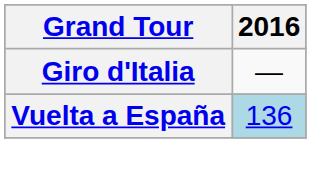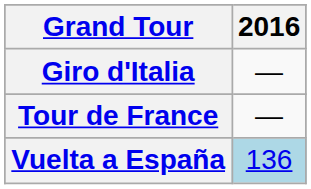 <table class="wikitable plainrowheaders">
 <tr>
 <th scope="col"><a href='#'>Grand Tour</a></th>
 <th scope="col">2016</th>
 </tr>
 <tr style="text-align:center;">
 <th scope="row"> <a href='#'>Giro d'Italia</a></th>
 <td>—</td>
 </tr>
 <tr style="text-align:center;">
+<th scope="row"> <a href='#'>Tour de France</a></th>
+<td>—</td>
+</tr>
+<tr style="text-align:center;">
 <th scope="row"> <a href='#'>Vuelta a España</a></th>
 <td style="background: lightblue;"><a href='#'>136</a></td>
 </tr>
 </table>
